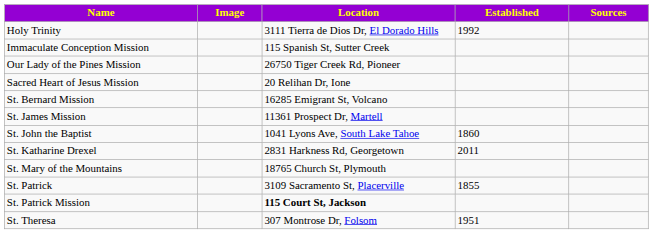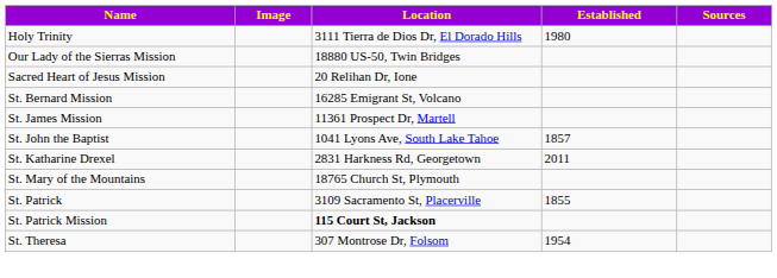 <table class="wikitable sortable" style="width:75%">
 <tr>
 <th style="background:darkviolet; color:yellow;" width="30%"><strong>Name</strong></th>
 <th style="background:darkviolet; color:yellow;" width="10%"><strong>Image</strong></th>
 <th style="background:darkviolet; color:yellow;" width="30%"><strong>Location</strong></th>
 <th style="background:darkviolet; color:yellow;" width="15"><strong>Established</strong></th>
 <th style="background:darkviolet; color:yellow;" width="10"><strong>Sources</strong></th>
 </tr>
 <tr>
 <td>Holy Trinity</td>
 <td></td>
 <td>3111 Tierra de Dios Dr, <a href='#'>El Dorado Hills</a></td>
-<td>1992</td>
+<td>1980</td>
 <td></td>
 </tr>
 <tr>
-<td>Immaculate Conception Mission</td>
+<td>Our Lady of the Sierras Mission</td>
 <td></td>
-<td>115 Spanish St, Sutter Creek</td>
-<td></td>
-<td></td>
-</tr>
-<tr>
-<td>Our Lady of the Pines Mission</td>
-<td></td>
-<td>26750 Tiger Creek Rd, Pioneer</td>
+<td>18880 US-50, Twin Bridges</td>
 <td></td>
 <td></td>
 </tr>
 <tr>
 <td>Sacred Heart of Jesus Mission</td>
 <td></td>
 <td>20 Relihan Dr, Ione</td>
 <td></td>
 <td></td>
 </tr>
 <tr>
 <td>St. Bernard Mission</td>
 <td></td>
 <td>16285 Emigrant St, Volcano</td>
 <td></td>
 <td></td>
 </tr>
 <tr>
 <td>St. James Mission</td>
 <td></td>
 <td>11361 Prospect Dr, <a href='#'>Martell</a></td>
 <td></td>
 <td></td>
 </tr>
 <tr>
 <td>St. John the Baptist</td>
 <td></td>
 <td>1041 Lyons Ave, <a href='#'>South Lake Tahoe</a></td>
-<td>1860</td>
+<td>1857</td>
 <td></td>
 </tr>
 <tr>
 <td>St. Katharine Drexel</td>
 <td></td>
 <td>2831 Harkness Rd, Georgetown</td>
 <td>2011</td>
 <td></td>
 </tr>
 <tr>
 <td>St. Mary of the Mountains</td>
 <td></td>
 <td>18765 Church St, Plymouth</td>
 <td></td>
 <td></td>
 </tr>
 <tr>
 <td>St. Patrick</td>
 <td></td>
 <td>3109 Sacramento St, <a href='#'>Placerville</a></td>
 <td>1855</td>
 <td></td>
 </tr>
 <tr>
 <td>St. Patrick Mission</td>
 <td></td>
 <td><strong>115 Court St, Jackson</strong></td>
 <td></td>
 <td></td>
 </tr>
 <tr>
 <td>St. Theresa</td>
 <td></td>
 <td>307 Montrose Dr, <a href='#'>Folsom</a></td>
-<td>1951</td>
+<td>1954</td>
 <td></td>
 </tr>
 </table>
